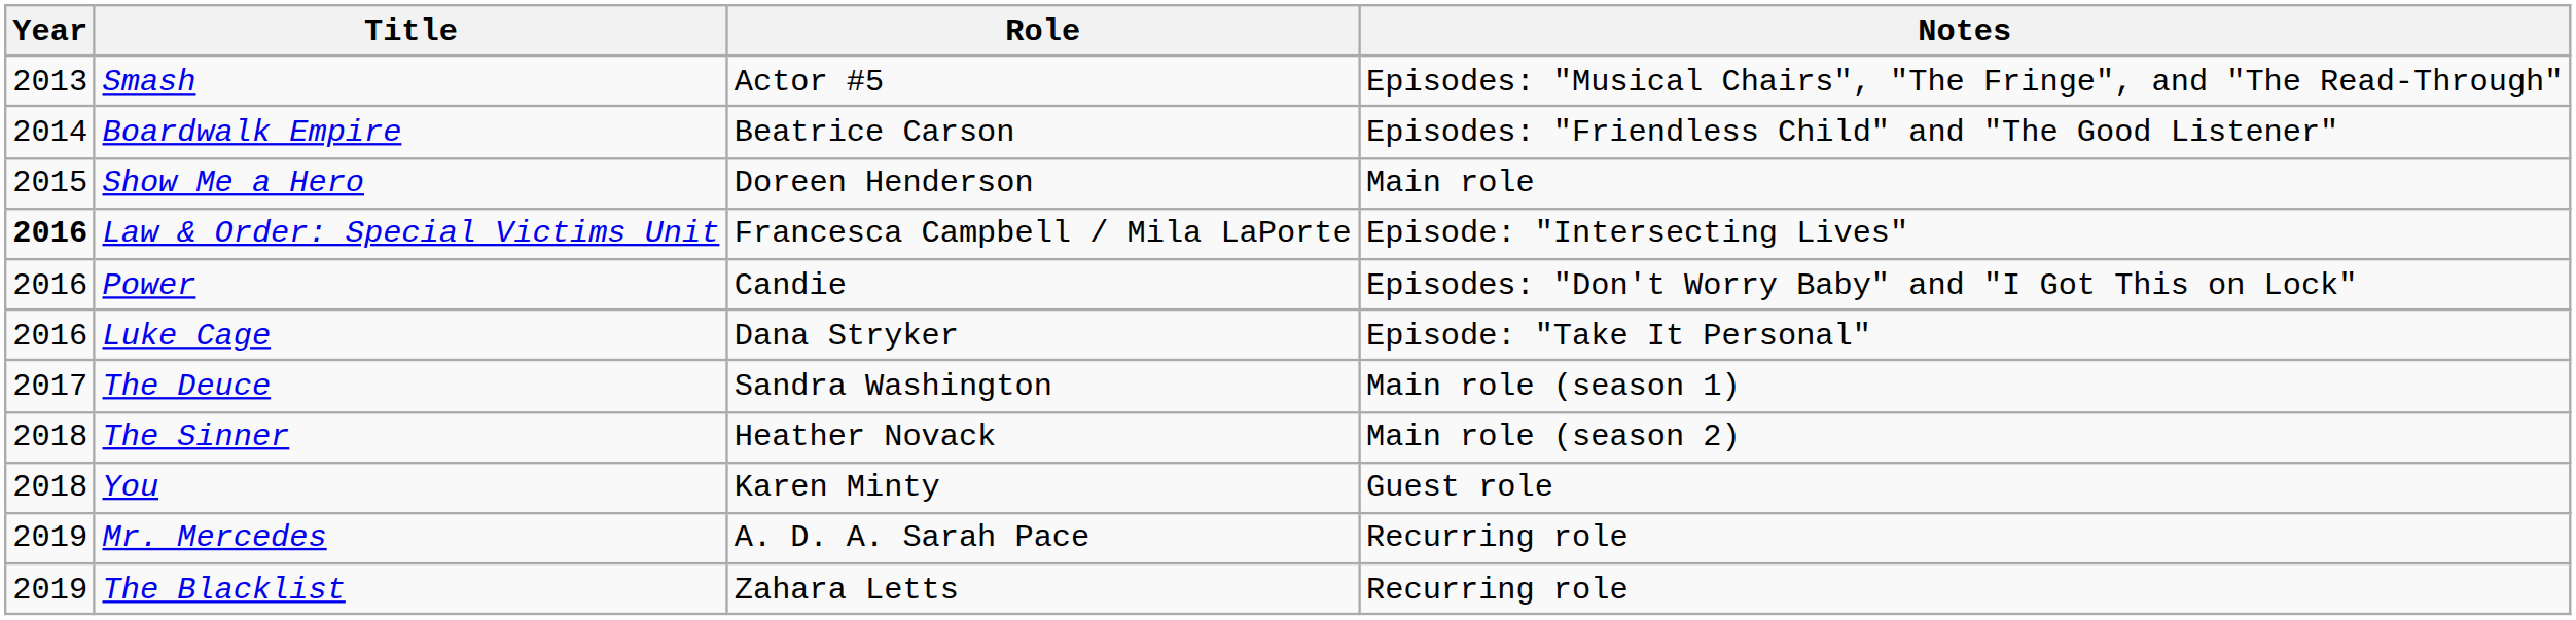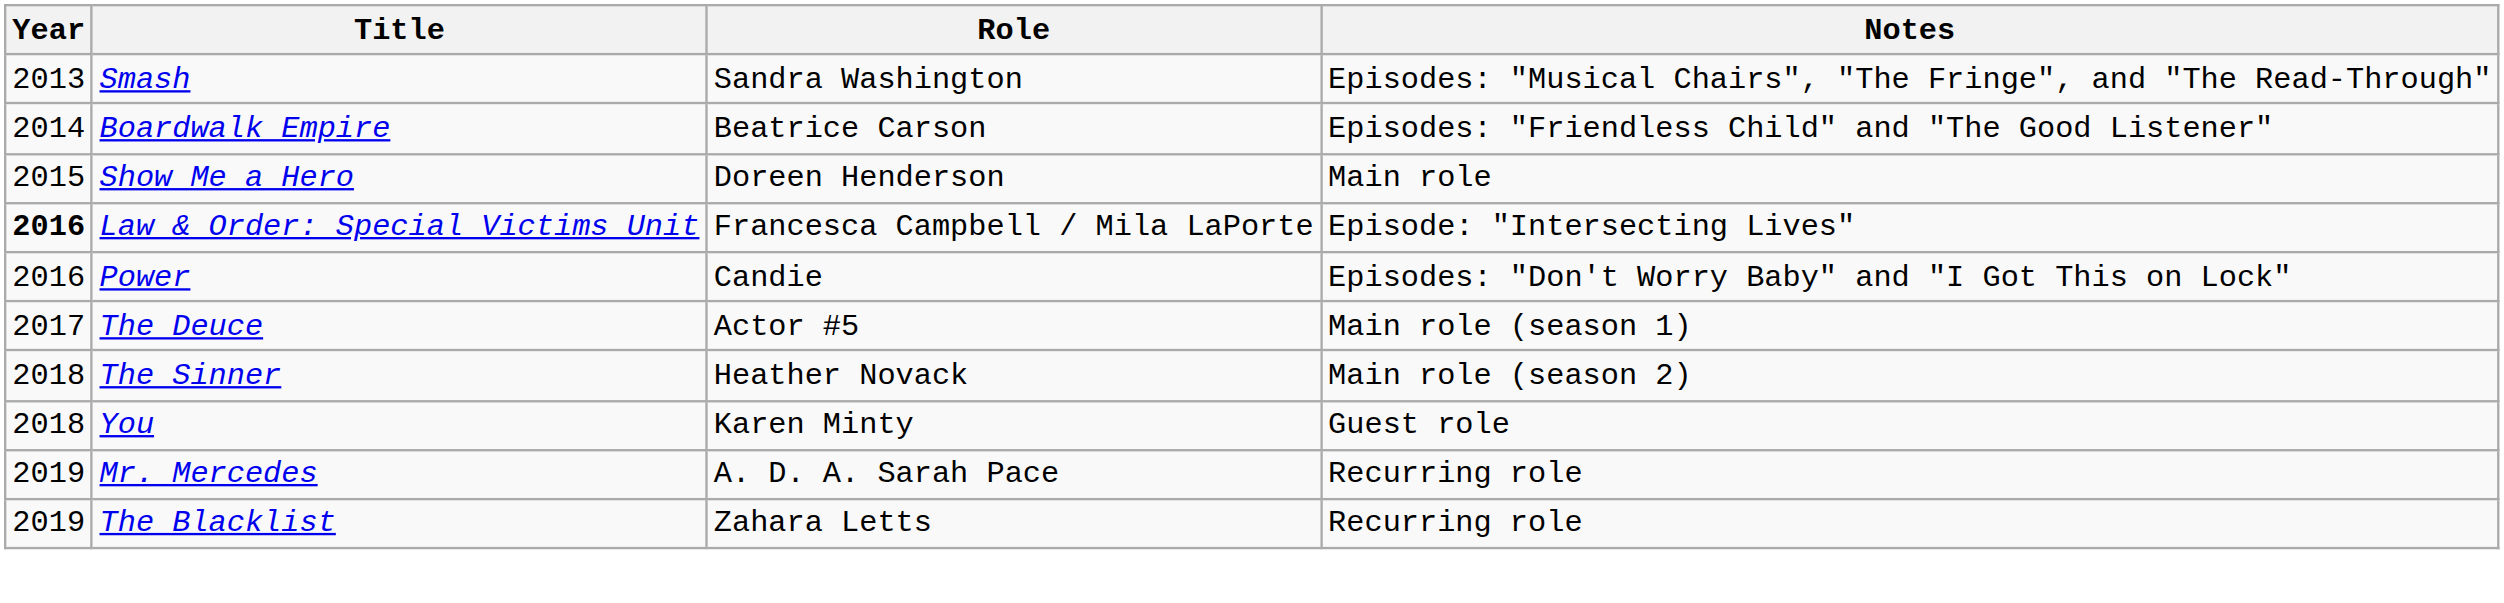 <table class="wikitable sortable">
 <tr>
 <th>Year</th>
 <th>Title</th>
 <th>Role</th>
 <th class="unsortable">Notes</th>
 </tr>
 <tr>
 <td>2013</td>
 <td><em><a href='#'>Smash</a></em></td>
-<td>Actor #5</td>
+<td>Sandra Washington</td>
 <td>Episodes: "Musical Chairs", "The Fringe", and "The Read-Through"</td>
 </tr>
 <tr>
 <td>2014</td>
 <td><em><a href='#'>Boardwalk Empire</a></em></td>
 <td>Beatrice Carson</td>
 <td>Episodes: "Friendless Child" and "The Good Listener"</td>
 </tr>
 <tr>
 <td>2015</td>
 <td><em><a href='#'>Show Me a Hero</a></em></td>
 <td>Doreen Henderson</td>
 <td>Main role</td>
 </tr>
 <tr>
 <td><strong>2016</strong></td>
 <td><em><a href='#'>Law & Order: Special Victims Unit</a></em></td>
 <td>Francesca Campbell / Mila LaPorte</td>
 <td>Episode: "Intersecting Lives"</td>
 </tr>
 <tr>
 <td>2016</td>
 <td><em><a href='#'>Power</a></em></td>
 <td>Candie</td>
 <td>Episodes: "Don't Worry Baby" and "I Got This on Lock"</td>
 </tr>
 <tr>
-<td>2016</td>
-<td><em><a href='#'>Luke Cage</a></em></td>
-<td>Dana Stryker</td>
-<td>Episode: "Take It Personal"</td>
-</tr>
-<tr>
 <td>2017</td>
 <td><em><a href='#'>The Deuce</a></em></td>
-<td>Sandra Washington</td>
+<td>Actor #5</td>
 <td>Main role (season 1)</td>
 </tr>
 <tr>
 <td>2018</td>
 <td><em><a href='#'>The Sinner</a></em></td>
 <td>Heather Novack</td>
 <td>Main role (season 2)</td>
 </tr>
 <tr>
 <td>2018</td>
 <td><em><a href='#'>You</a></em></td>
 <td>Karen Minty</td>
 <td>Guest role</td>
 </tr>
 <tr>
 <td>2019</td>
 <td><em><a href='#'>Mr. Mercedes</a></em></td>
 <td>A. D. A. Sarah Pace</td>
 <td>Recurring role</td>
 </tr>
 <tr>
 <td>2019</td>
 <td><em><a href='#'>The Blacklist</a></em></td>
 <td>Zahara Letts</td>
 <td>Recurring role</td>
 </tr>
 </table>
